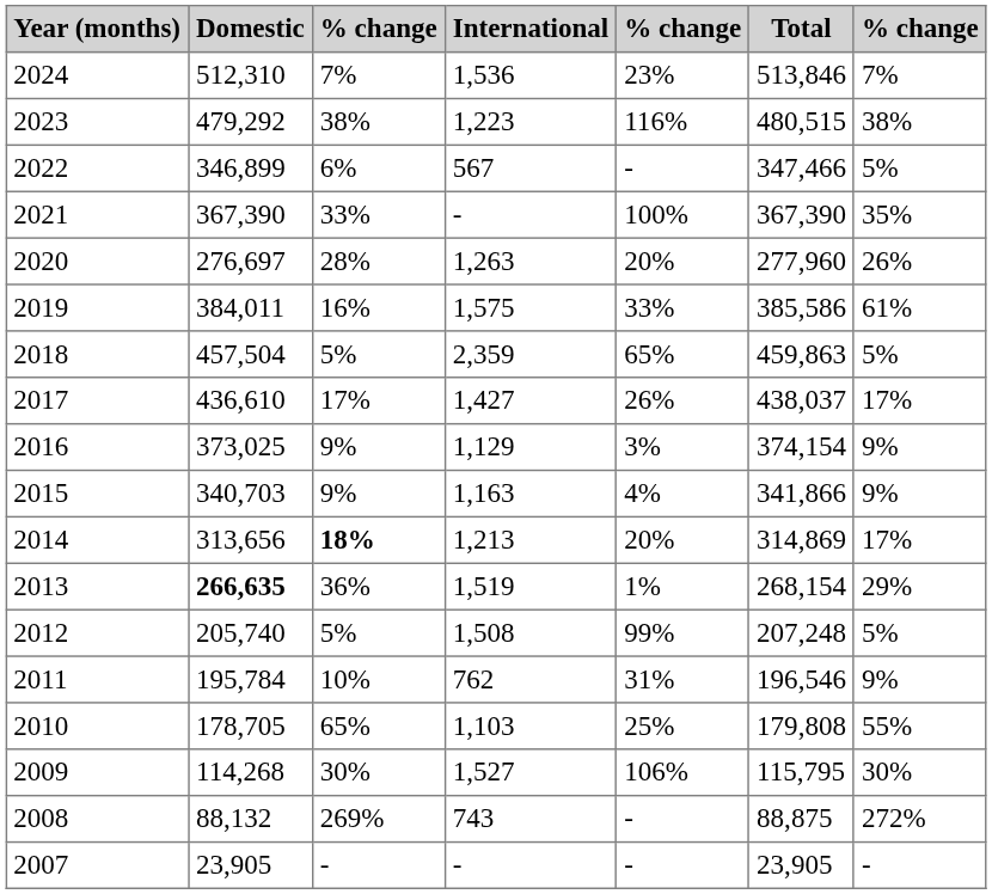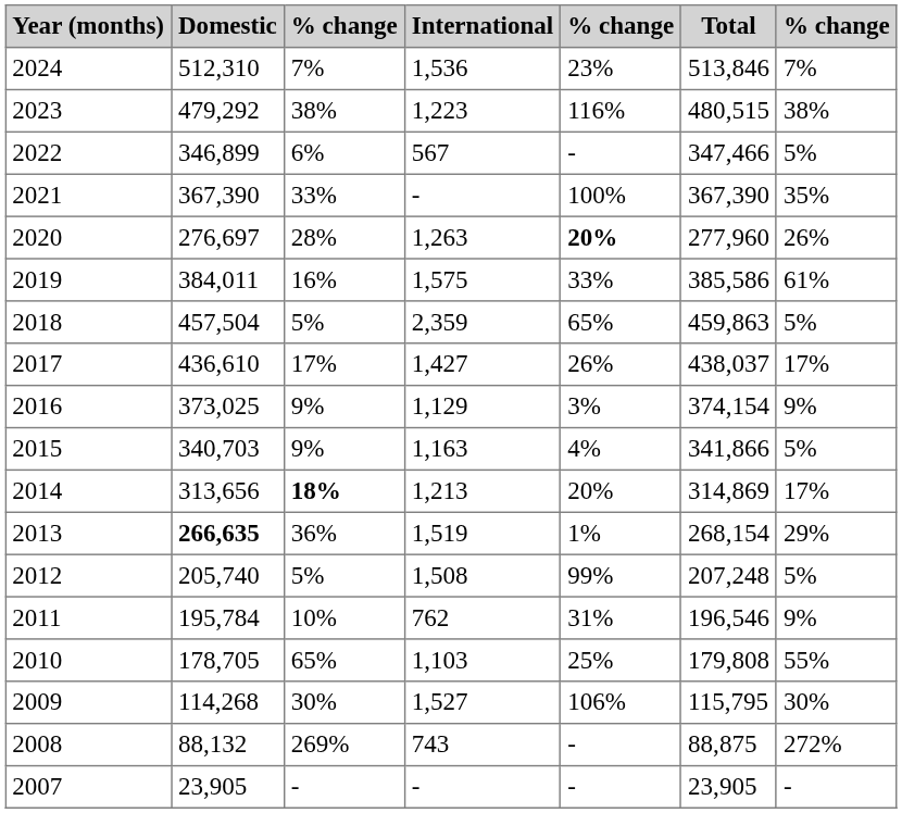 <table class="toccolours" border="1" cellpadding="4" style="margin:1em auto; border-collapse:collapse">
 <tr bgcolor=lightgrey>
 <th>Year (months)</th>
 <th>Domestic</th>
 <th>% change</th>
 <th>International</th>
 <th>% change</th>
 <th>Total</th>
 <th>% change</th>
 </tr>
 <tr>
 <td>2024</td>
 <td>512,310</td>
 <td> 7%</td>
 <td>1,536</td>
 <td> 23%</td>
 <td>513,846</td>
 <td> 7%</td>
 </tr>
 <tr>
 <td>2023</td>
 <td>479,292</td>
 <td> 38%</td>
 <td>1,223</td>
 <td> 116%</td>
 <td>480,515</td>
 <td> 38%</td>
 </tr>
 <tr>
 <td>2022</td>
 <td>346,899</td>
 <td> 6%</td>
 <td>567</td>
 <td>-</td>
 <td>347,466</td>
 <td> 5%</td>
 </tr>
 <tr>
 <td>2021</td>
 <td>367,390</td>
 <td> 33%</td>
 <td>-</td>
 <td> 100%</td>
 <td>367,390</td>
 <td> 35%</td>
 </tr>
 <tr>
 <td>2020</td>
 <td>276,697</td>
 <td> 28%</td>
 <td>1,263</td>
-<td> 20%</td>
+<td><strong> 20%</strong></td>
 <td>277,960</td>
 <td> 26%</td>
 </tr>
 <tr>
 <td>2019</td>
 <td>384,011</td>
 <td> 16%</td>
 <td>1,575</td>
 <td> 33%</td>
 <td>385,586</td>
 <td> 61%</td>
 </tr>
 <tr>
 <td>2018</td>
 <td>457,504</td>
 <td> 5%</td>
 <td>2,359</td>
 <td> 65%</td>
 <td>459,863</td>
 <td> 5%</td>
 </tr>
 <tr>
 <td>2017</td>
 <td>436,610</td>
 <td> 17%</td>
 <td>1,427</td>
 <td> 26%</td>
 <td>438,037</td>
 <td> 17%</td>
 </tr>
 <tr>
 <td>2016</td>
 <td>373,025</td>
 <td> 9%</td>
 <td>1,129</td>
 <td> 3%</td>
 <td>374,154</td>
 <td> 9%</td>
 </tr>
 <tr>
 <td>2015</td>
 <td>340,703</td>
 <td> 9%</td>
 <td>1,163</td>
 <td> 4%</td>
 <td>341,866</td>
-<td> 9%</td>
+<td> 5%</td>
 </tr>
 <tr>
 <td>2014</td>
 <td>313,656</td>
 <td><strong> 18%</strong></td>
 <td>1,213</td>
 <td> 20%</td>
 <td>314,869</td>
 <td> 17%</td>
 </tr>
 <tr>
 <td>2013</td>
 <td><strong>266,635</strong></td>
 <td> 36%</td>
 <td>1,519</td>
 <td> 1%</td>
 <td>268,154</td>
 <td> 29%</td>
 </tr>
 <tr>
 <td>2012</td>
 <td>205,740</td>
 <td> 5%</td>
 <td>1,508</td>
 <td> 99%</td>
 <td>207,248</td>
 <td> 5%</td>
 </tr>
 <tr>
 <td>2011</td>
 <td>195,784</td>
 <td> 10%</td>
 <td>762</td>
 <td> 31%</td>
 <td>196,546</td>
 <td> 9%</td>
 </tr>
 <tr>
 <td>2010</td>
 <td>178,705</td>
 <td> 65%</td>
 <td>1,103</td>
 <td> 25%</td>
 <td>179,808</td>
 <td> 55%</td>
 </tr>
 <tr>
 <td>2009</td>
 <td>114,268</td>
 <td> 30%</td>
 <td>1,527</td>
 <td> 106%</td>
 <td>115,795</td>
 <td> 30%</td>
 </tr>
 <tr>
 <td>2008</td>
 <td>88,132</td>
 <td> 269%</td>
 <td>743</td>
 <td>-</td>
 <td>88,875</td>
 <td> 272%</td>
 </tr>
 <tr>
 <td>2007</td>
 <td>23,905</td>
 <td>-</td>
 <td>-</td>
 <td>-</td>
 <td>23,905</td>
 <td>-</td>
 </tr>
 <tr>
 </tr>
 </table>
